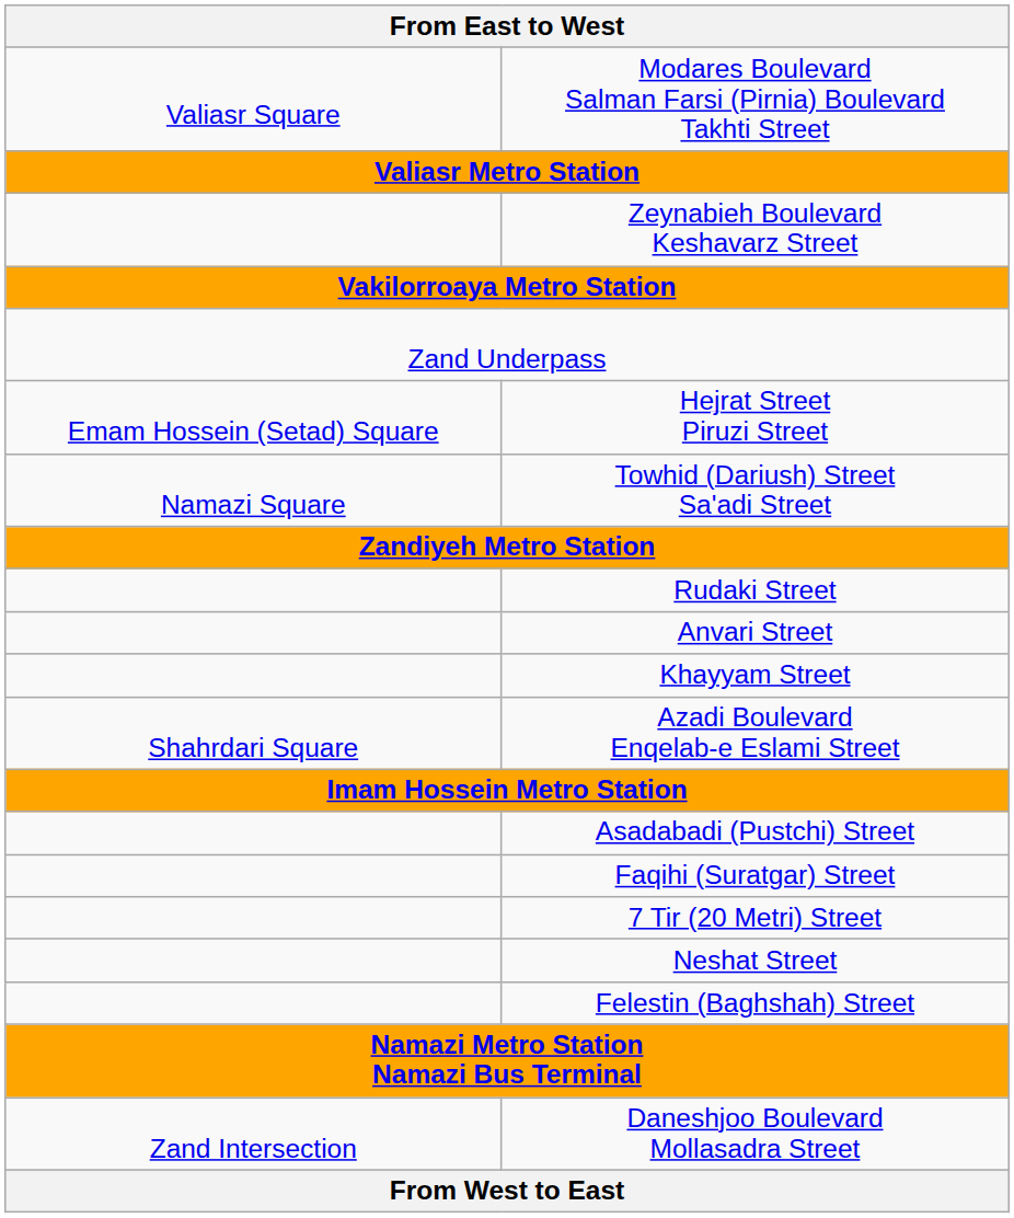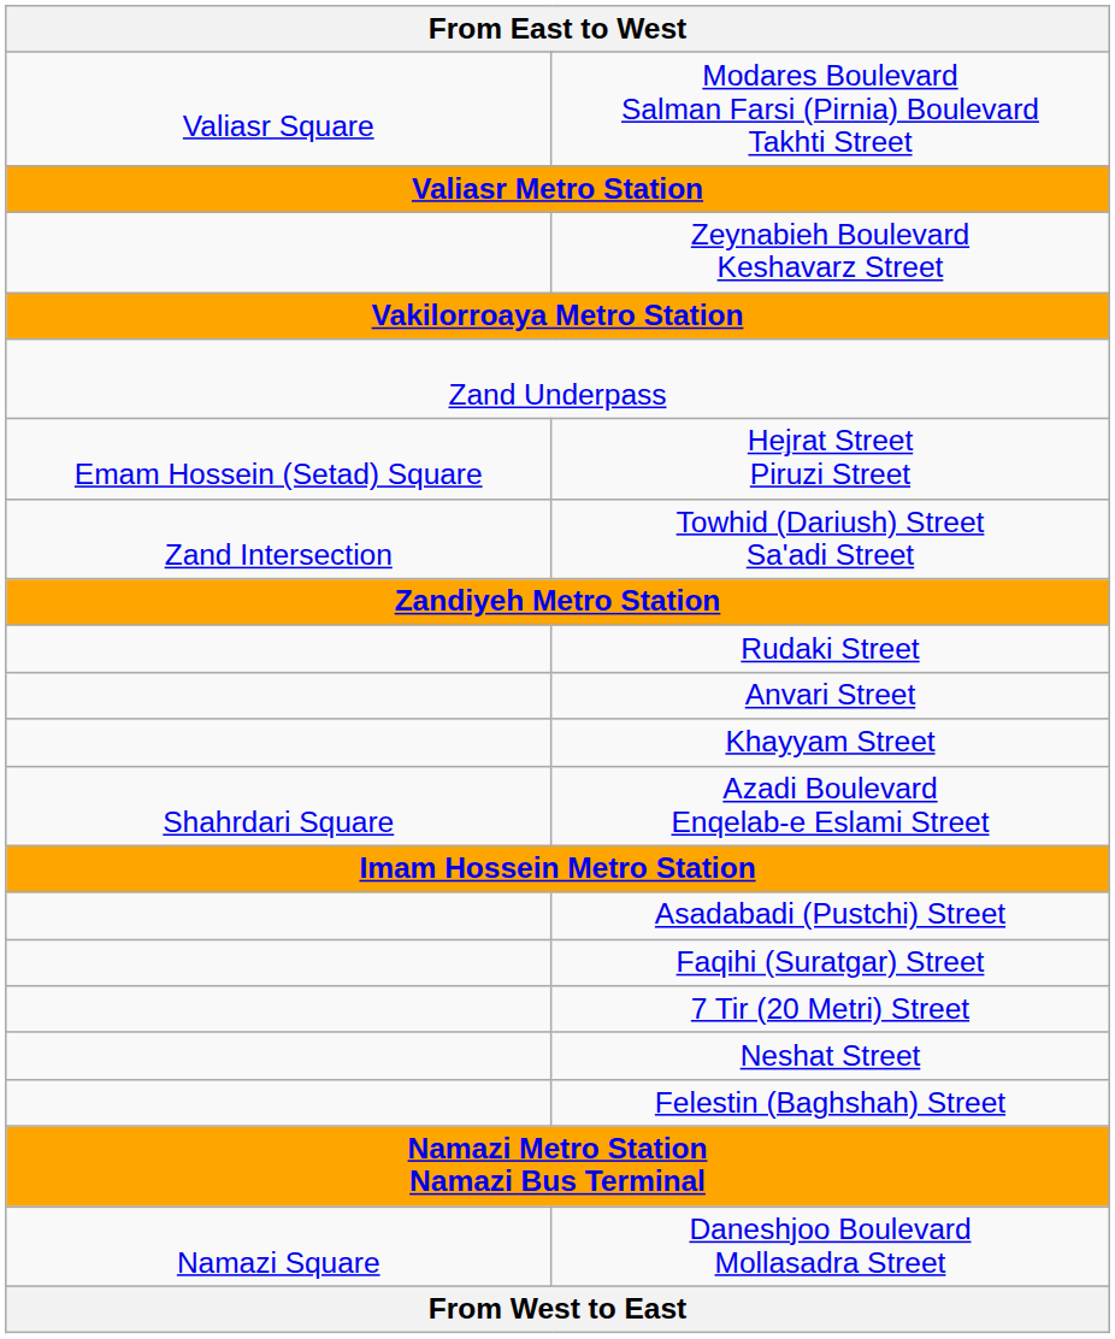 <table class="wikitable" style="text-align:center" width="600px">
 <tr>
 <th text-align="center" colspan="3"> From East to West </th>
 </tr>
 <tr>
 <td><br><a href='#'>Valiasr Square</a></td>
 <td> <a href='#'>Modares Boulevard</a><br> <a href='#'>Salman Farsi (Pirnia) Boulevard</a><br> <a href='#'>Takhti Street</a></td>
 </tr>
 <tr>
 <td text-align="center" colspan="3" style="background: orange; color: white;"> <strong><a href='#'><span>Valiasr Metro Station</span></a></strong></td>
 </tr>
 <tr>
 <td></td>
 <td> <a href='#'>Zeynabieh Boulevard</a><br> <a href='#'>Keshavarz Street</a></td>
 </tr>
 <tr>
 <td text-align="center" colspan="3" style="background: orange; color: white;"> <strong><a href='#'><span>Vakilorroaya Metro Station</span></a></strong></td>
 </tr>
 <tr>
 <td text-align="center" colspan="3"><br><a href='#'>Zand Underpass</a></td>
 </tr>
 <tr>
 <td><br><a href='#'>Emam Hossein (Setad) Square</a></td>
 <td> <a href='#'>Hejrat Street</a><br> <a href='#'>Piruzi Street</a></td>
 </tr>
 <tr>
-<td><br><a href='#'>Namazi Square</a></td>
+<td><br><a href='#'>Zand Intersection</a></td>
 <td> <a href='#'>Towhid (Dariush) Street</a><br> <a href='#'>Sa'adi Street</a></td>
 </tr>
 <tr>
 <td text-align="center" colspan="3" style="background: orange; color: white;"> <strong><a href='#'><span>Zandiyeh Metro Station</span></a></strong></td>
 </tr>
 <tr>
 <td></td>
 <td> <a href='#'>Rudaki Street</a></td>
 </tr>
 <tr>
 <td></td>
 <td> <a href='#'>Anvari Street</a></td>
 </tr>
 <tr>
 <td></td>
 <td> <a href='#'>Khayyam Street</a></td>
 </tr>
 <tr>
 <td> <br><a href='#'>Shahrdari Square</a></td>
 <td> <a href='#'>Azadi Boulevard</a><br> <a href='#'>Enqelab-e Eslami Street</a></td>
 </tr>
 <tr>
 <td text-align="center" colspan="3" style="background: orange; color: white;"> <strong><a href='#'><span>Imam Hossein Metro Station</span></a></strong></td>
 </tr>
 <tr>
 <td></td>
 <td> <a href='#'>Asadabadi (Pustchi) Street</a></td>
 </tr>
 <tr>
 <td></td>
 <td> <a href='#'>Faqihi (Suratgar) Street</a></td>
 </tr>
 <tr>
 <td></td>
 <td> <a href='#'>7 Tir (20 Metri) Street</a></td>
 </tr>
 <tr>
 <td></td>
 <td> <a href='#'>Neshat Street</a></td>
 </tr>
 <tr>
 <td></td>
 <td> <a href='#'>Felestin (Baghshah) Street</a></td>
 </tr>
 <tr>
 <td text-align="center" colspan="3" style="background: orange; color: white;"><strong><a href='#'><span>Namazi Metro Station</span></a></strong><br> <strong><a href='#'><span>Namazi Bus Terminal</span></a></strong></td>
 </tr>
 <tr>
-<td><br><a href='#'>Zand Intersection</a></td>
+<td><br><a href='#'>Namazi Square</a></td>
 <td> <a href='#'>Daneshjoo Boulevard</a><br> <a href='#'>Mollasadra Street</a></td>
 </tr>
 <tr>
 <th text-align="center" colspan="3"> From West to East </th>
 </tr>
 </table>
